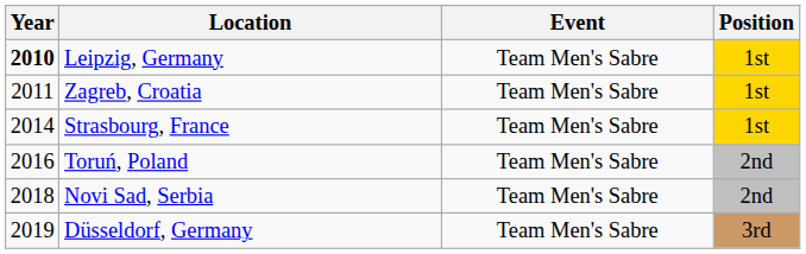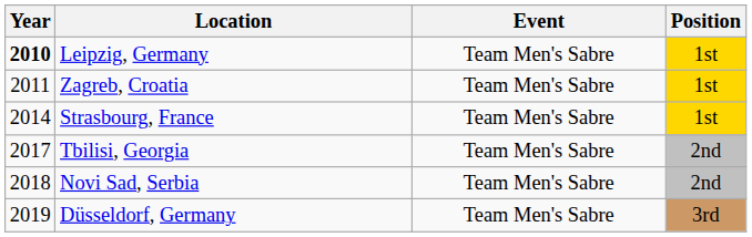 <table class="wikitable" style="text-align:center;">
 <tr>
 <th>Year</th>
 <th style="width:17em">Location</th>
 <th style="width:12em">Event</th>
 <th>Position</th>
 </tr>
 <tr>
 <td><strong>2010</strong></td>
 <td rowspan="1" align="left"> <a href='#'>Leipzig</a>, <a href='#'>Germany</a></td>
 <td>Team Men's Sabre</td>
 <td bgcolor="gold">1st</td>
 </tr>
 <tr>
 <td>2011</td>
 <td rowspan="1" align="left"> <a href='#'>Zagreb</a>, <a href='#'>Croatia</a></td>
 <td>Team Men's Sabre</td>
 <td bgcolor="gold">1st</td>
 </tr>
 <tr>
 <td>2014</td>
 <td rowspan="1" align="left"> <a href='#'>Strasbourg</a>, <a href='#'>France</a></td>
 <td>Team Men's Sabre</td>
 <td bgcolor="gold">1st</td>
 </tr>
 <tr>
-<td>2016</td>
-<td rowspan="1" align="left"> <a href='#'>Toruń</a>, <a href='#'>Poland</a></td>
+<td>2017</td>
+<td rowspan="1" align="left"> <a href='#'>Tbilisi</a>, <a href='#'>Georgia</a></td>
 <td>Team Men's Sabre</td>
 <td bgcolor="silver">2nd</td>
 </tr>
 <tr>
 <td>2018</td>
 <td rowspan="1" align="left"> <a href='#'>Novi Sad</a>, <a href='#'>Serbia</a></td>
 <td>Team Men's Sabre</td>
 <td bgcolor="silver">2nd</td>
 </tr>
 <tr>
 <td>2019</td>
 <td rowspan="1" align="left"> <a href='#'>Düsseldorf</a>, <a href='#'>Germany</a></td>
 <td>Team Men's Sabre</td>
 <td bgcolor=CC9966>3rd</td>
 </tr>
 </table>
